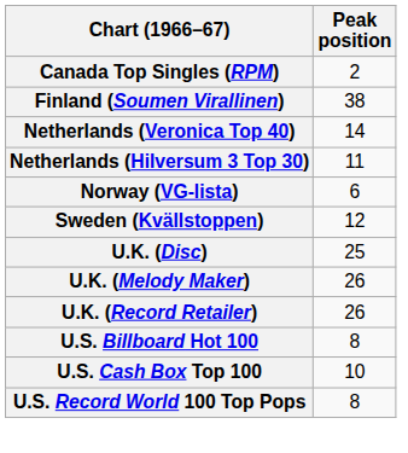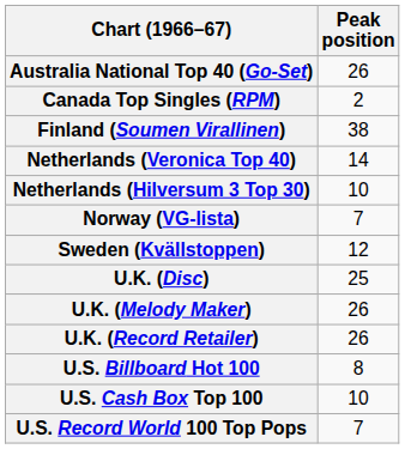 <table class="wikitable plainrowheaders sortable">
 <tr>
 <th scope="col">Chart (1966–67)</th>
 <th scope="col">Peak<br>position</th>
+</tr>
+<tr>
+<th scope="row">Australia National Top 40 (<em><a href='#'>Go-Set</a></em>)</th>
+<td align="center">26</td>
 </tr>
 <tr>
 <th scope="row">Canada Top Singles (<em><a href='#'>RPM</a></em>)</th>
 <td align="center">2</td>
 </tr>
 <tr>
 <th scope="row">Finland (<em><a href='#'>Soumen Virallinen</a></em>)</th>
 <td align="center">38</td>
 </tr>
 <tr>
 <th scope="row">Netherlands (<a href='#'>Veronica Top 40</a>)</th>
 <td align="center">14</td>
 </tr>
 <tr>
 <th scope="row">Netherlands (<a href='#'>Hilversum 3 Top 30</a>)</th>
-<td align="center">11</td>
+<td align="center">10</td>
 </tr>
 <tr>
 <th scope="row">Norway (<a href='#'>VG-lista</a>)</th>
-<td align="center">6</td>
+<td align="center">7</td>
 </tr>
 <tr>
 <th scope="row">Sweden (<a href='#'>Kvällstoppen</a>)</th>
 <td style="text-align:center;">12</td>
 </tr>
 <tr>
 <th scope="row">U.K. (<em><a href='#'>Disc</a></em>)</th>
 <td align="center">25</td>
 </tr>
 <tr>
 <th scope="row">U.K. (<em><a href='#'>Melody Maker</a></em>)</th>
 <td align="center">26</td>
 </tr>
 <tr>
 <th scope="row">U.K. (<a href='#'><em>Record Retailer</em></a>)</th>
 <td align="center">26</td>
 </tr>
 <tr>
 <th scope="row">U.S. <a href='#'><em>Billboard</em> Hot 100</a></th>
 <td align="center">8</td>
 </tr>
 <tr>
 <th scope="row">U.S. <em><a href='#'>Cash Box</a></em> Top 100</th>
 <td align="center">10</td>
 </tr>
 <tr>
 <th scope="row">U.S. <em><a href='#'>Record World</a></em> 100 Top Pops</th>
-<td align="center">8</td>
+<td align="center">7</td>
 </tr>
 </table>
